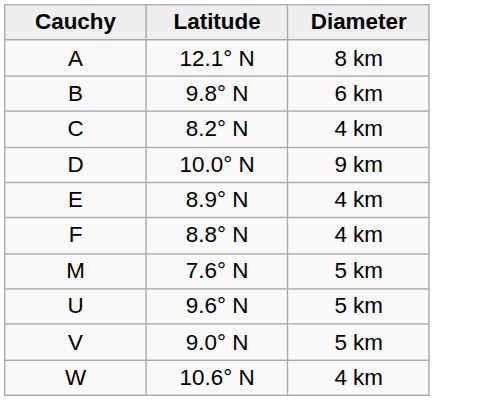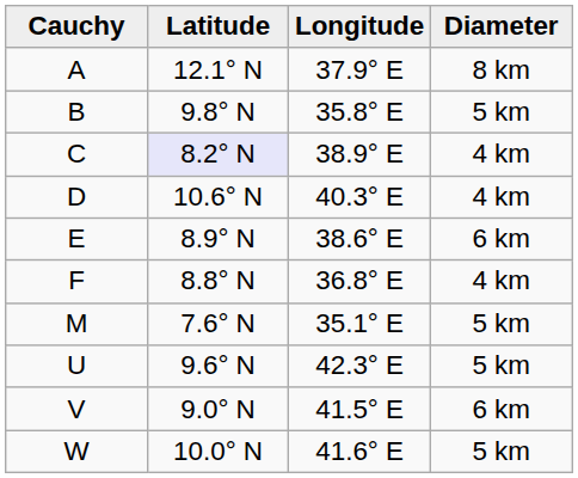 <table class="wikitable">
 <tr>
 <th width="25%" style="background:#eeeeee;">Cauchy</th>
 <th width="25%" style="background:#eeeeee;">Latitude</th>
+<th width="25%" style="background:#eeeeee;">Longitude</th>
 <th width="25%" style="background:#eeeeee;">Diameter</th>
 </tr>
 <tr>
 <td align="center">A</td>
 <td align="center">12.1° N</td>
+<td align="center">37.9° E</td>
 <td align="center">8 km</td>
 </tr>
 <tr>
 <td align="center">B</td>
 <td align="center">9.8° N</td>
-<td align="center">6 km</td>
+<td align="center">35.8° E</td>
+<td align="center">5 km</td>
 </tr>
 <tr>
 <td align="center">C</td>
-<td align="center">8.2° N</td>
+<td align="center" style="background: lavender;">8.2° N</td>
+<td align="center">38.9° E</td>
 <td align="center">4 km</td>
 </tr>
 <tr>
 <td align="center">D</td>
-<td align="center">10.0° N</td>
-<td align="center">9 km</td>
+<td align="center">10.6° N</td>
+<td align="center">40.3° E</td>
+<td align="center">4 km</td>
 </tr>
 <tr>
 <td align="center">E</td>
 <td align="center">8.9° N</td>
-<td align="center">4 km</td>
+<td align="center">38.6° E</td>
+<td align="center">6 km</td>
 </tr>
 <tr>
 <td align="center">F</td>
 <td align="center">8.8° N</td>
+<td align="center">36.8° E</td>
 <td align="center">4 km</td>
 </tr>
 <tr>
 <td align="center">M</td>
 <td align="center">7.6° N</td>
+<td align="center">35.1° E</td>
 <td align="center">5 km</td>
 </tr>
 <tr>
 <td align="center">U</td>
 <td align="center">9.6° N</td>
+<td align="center">42.3° E</td>
 <td align="center">5 km</td>
 </tr>
 <tr>
 <td align="center">V</td>
 <td align="center">9.0° N</td>
-<td align="center">5 km</td>
+<td align="center">41.5° E</td>
+<td align="center">6 km</td>
 </tr>
 <tr>
 <td align="center">W</td>
-<td align="center">10.6° N</td>
-<td align="center">4 km</td>
+<td align="center">10.0° N</td>
+<td align="center">41.6° E</td>
+<td align="center">5 km</td>
 </tr>
 </table>
